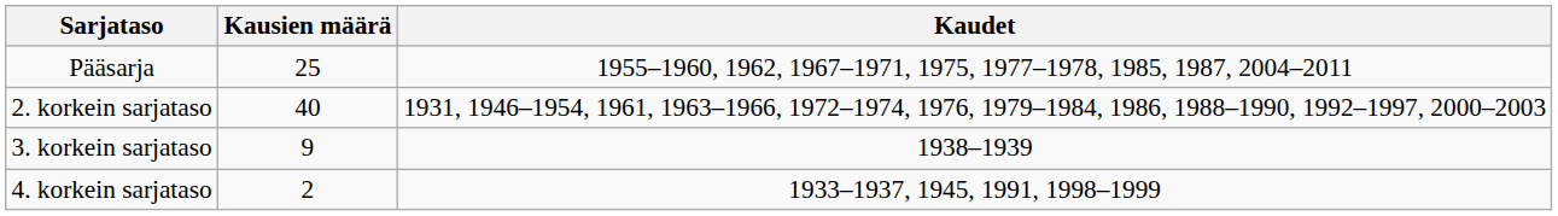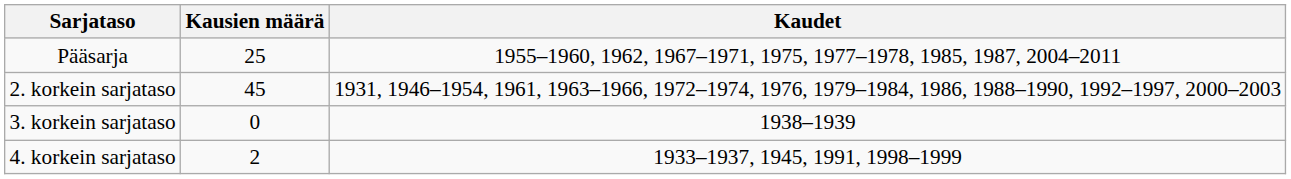 <table class="wikitable" style="text-align:center">
 <tr>
 <th>Sarjataso</th>
 <th>Kausien määrä</th>
 <th>Kaudet</th>
 </tr>
 <tr>
 <td>Pääsarja</td>
 <td>25</td>
 <td>1955–1960, 1962, 1967–1971, 1975, 1977–1978, 1985, 1987, 2004–2011</td>
 </tr>
 <tr>
 <td>2. korkein sarjataso</td>
-<td>40</td>
+<td>45</td>
 <td>1931, 1946–1954, 1961, 1963–1966, 1972–1974, 1976, 1979–1984, 1986, 1988–1990, 1992–1997, 2000–2003</td>
 </tr>
 <tr>
 <td>3. korkein sarjataso</td>
-<td>9</td>
+<td>0</td>
 <td>1938–1939</td>
 </tr>
 <tr>
 <td>4. korkein sarjataso</td>
 <td>2</td>
 <td>1933–1937, 1945, 1991, 1998–1999</td>
 </tr>
 </table>
